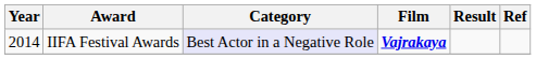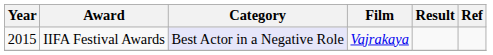 <table class="wikitable sortable">
 <tr>
 <th>Year</th>
 <th>Award</th>
 <th>Category</th>
 <th>Film</th>
 <th>Result</th>
 <th>Ref</th>
 </tr>
 <tr>
-<td>2014</td>
+<td>2015</td>
 <td>IIFA Festival Awards</td>
 <td style="background: lavender;">Best Actor in a Negative Role</td>
-<td><strong><em><a href='#'>Vajrakaya</a></em></strong></td>
+<td><em><a href='#'>Vajrakaya</a></em></td>
 <td></td>
 <td></td>
 </tr>
 <tr>
 </tr>
 </table>
